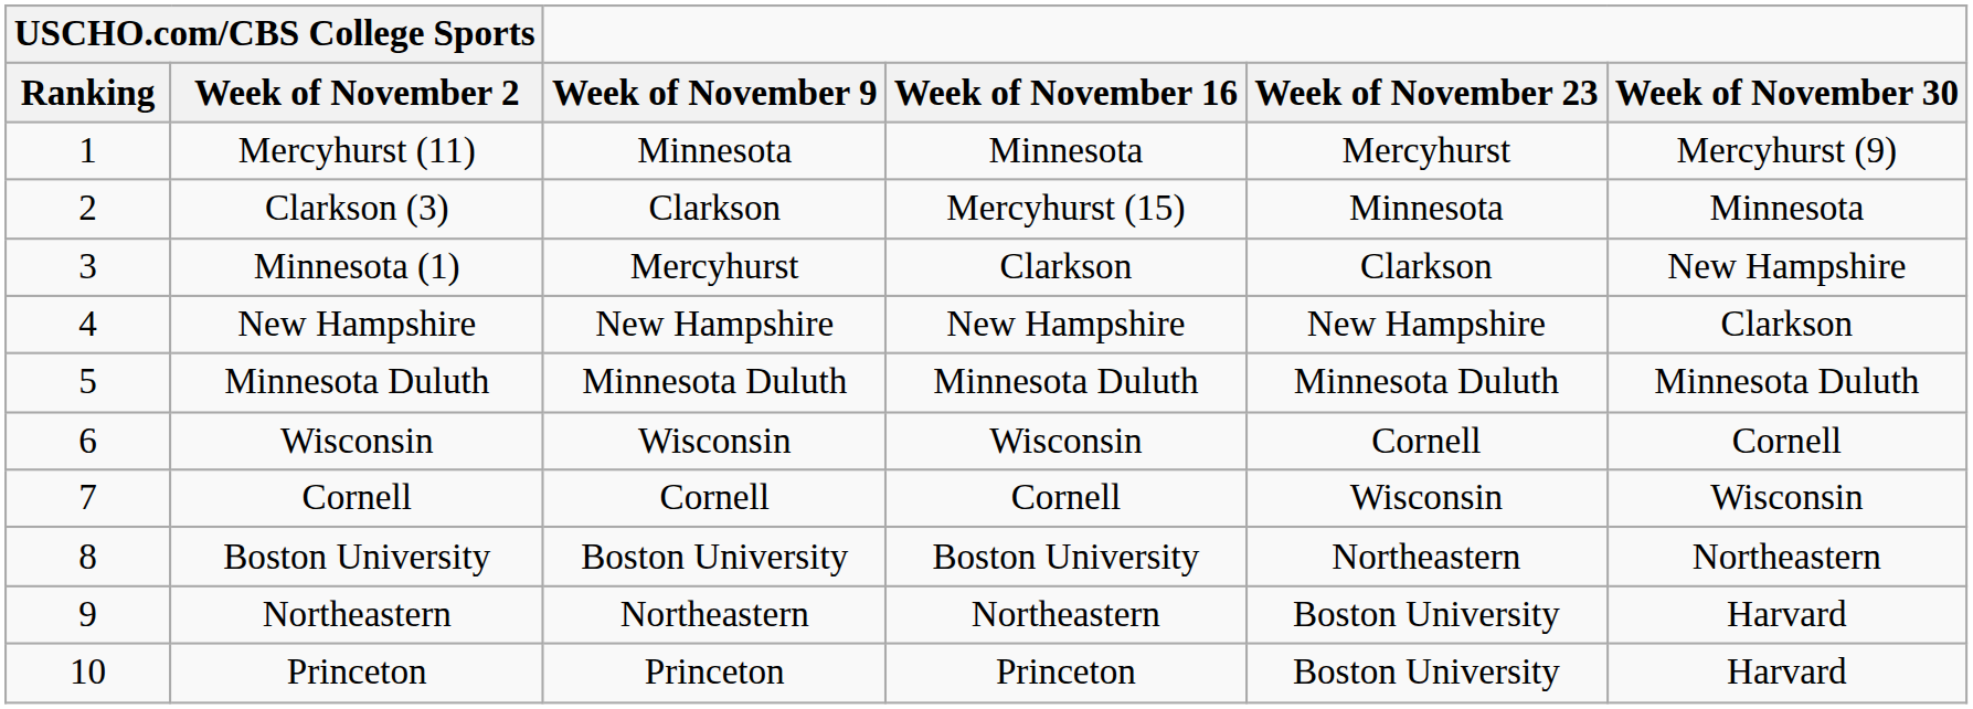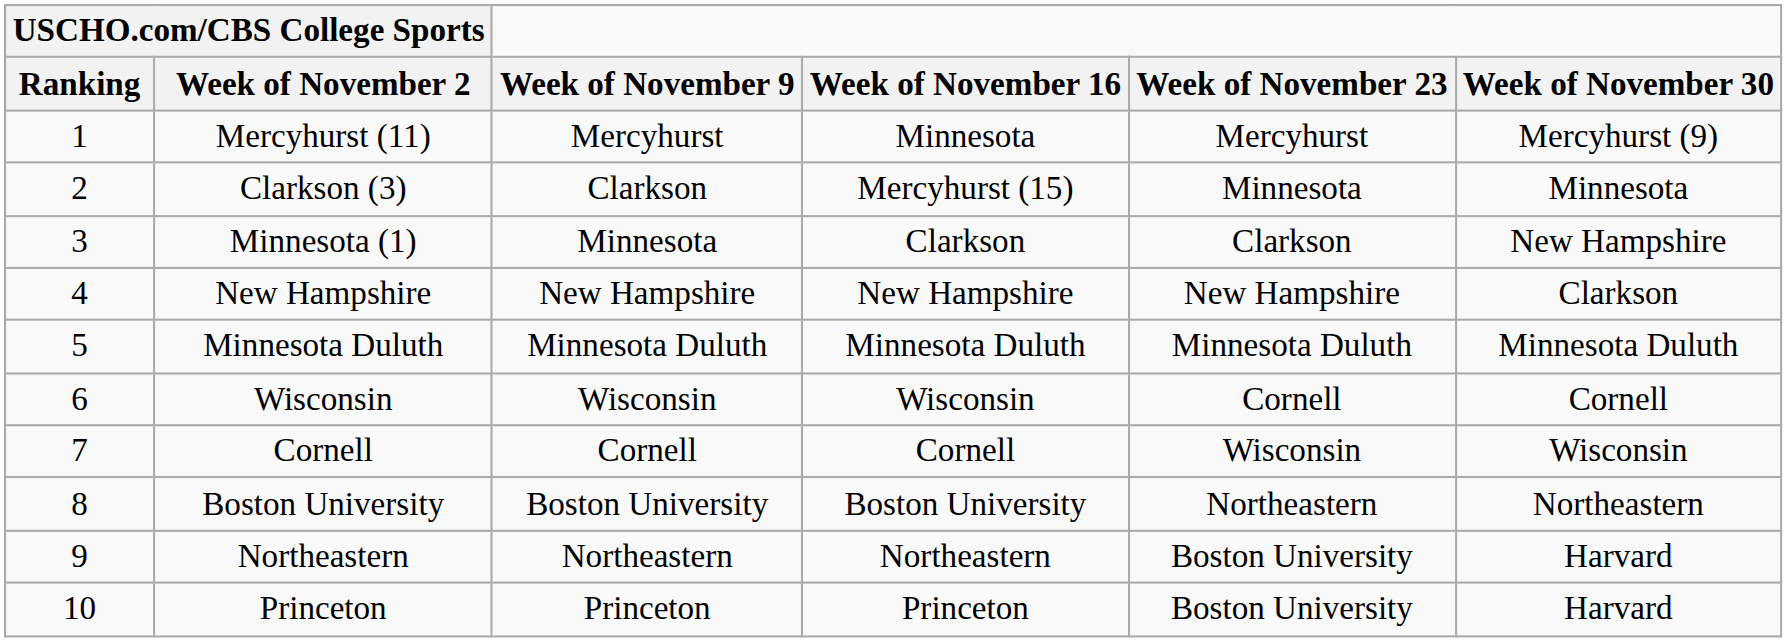 <table class="wikitable" style="text-align:center;">
 <tr>
 <th colspan=2><strong>USCHO.com/CBS College Sports</strong></th>
 </tr>
 <tr>
 <th>Ranking</th>
 <th>Week of November 2</th>
 <th>Week of November 9</th>
 <th>Week of November 16</th>
 <th>Week of November 23</th>
 <th>Week of November 30</th>
 </tr>
 <tr>
 <td>1</td>
 <td>Mercyhurst (11)</td>
-<td>Minnesota</td>
+<td>Mercyhurst</td>
 <td>Minnesota</td>
 <td>Mercyhurst</td>
 <td>Mercyhurst (9)</td>
 </tr>
 <tr>
 <td>2</td>
 <td>Clarkson (3)</td>
 <td>Clarkson</td>
 <td>Mercyhurst (15)</td>
 <td>Minnesota</td>
 <td>Minnesota</td>
 </tr>
 <tr>
 <td>3</td>
 <td>Minnesota (1)</td>
-<td>Mercyhurst</td>
+<td>Minnesota</td>
 <td>Clarkson</td>
 <td>Clarkson</td>
 <td>New Hampshire</td>
 </tr>
 <tr>
 <td>4</td>
 <td>New Hampshire</td>
 <td>New Hampshire</td>
 <td>New Hampshire</td>
 <td>New Hampshire</td>
 <td>Clarkson</td>
 </tr>
 <tr>
 <td>5</td>
 <td>Minnesota Duluth</td>
 <td>Minnesota Duluth</td>
 <td>Minnesota Duluth</td>
 <td>Minnesota Duluth</td>
 <td>Minnesota Duluth</td>
 </tr>
 <tr>
 <td>6</td>
 <td>Wisconsin</td>
 <td>Wisconsin</td>
 <td>Wisconsin</td>
 <td>Cornell</td>
 <td>Cornell</td>
 </tr>
 <tr>
 <td>7</td>
 <td>Cornell</td>
 <td>Cornell</td>
 <td>Cornell</td>
 <td>Wisconsin</td>
 <td>Wisconsin</td>
 </tr>
 <tr>
 <td>8</td>
 <td>Boston University</td>
 <td>Boston University</td>
 <td>Boston University</td>
 <td>Northeastern</td>
 <td>Northeastern</td>
 </tr>
 <tr>
 <td>9</td>
 <td>Northeastern</td>
 <td>Northeastern</td>
 <td>Northeastern</td>
 <td>Boston University</td>
 <td>Harvard</td>
 </tr>
 <tr>
 <td>10</td>
 <td>Princeton</td>
 <td>Princeton</td>
 <td>Princeton</td>
 <td>Boston University</td>
 <td>Harvard</td>
 </tr>
 </table>
